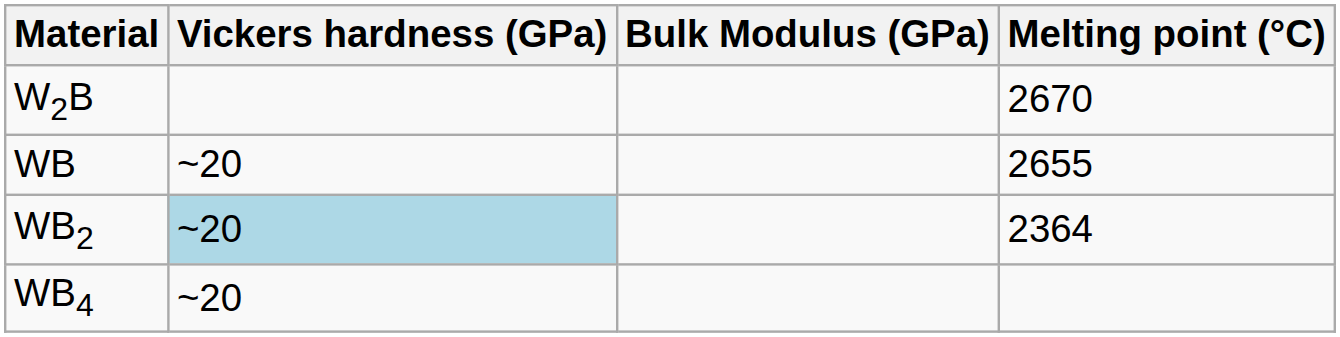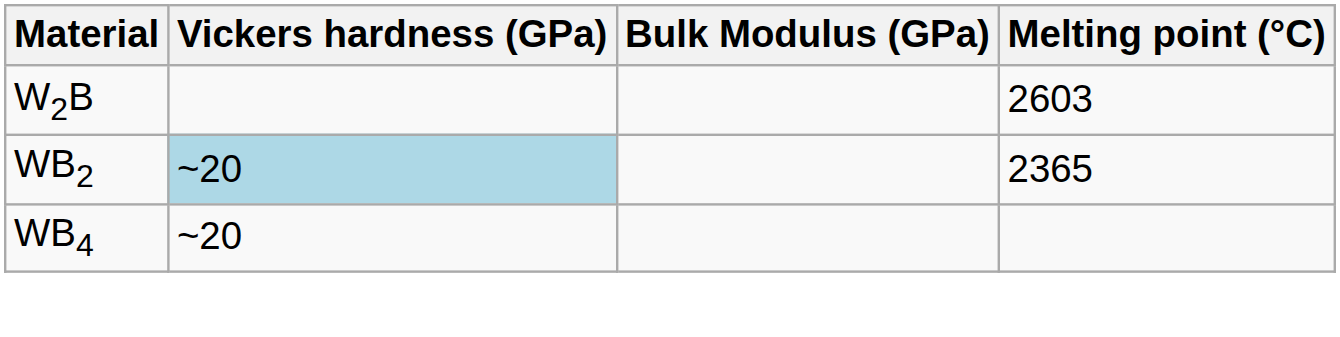 <table class="wikitable" style="align="center">
 <tr>
 <th>Material</th>
 <th>Vickers hardness (GPa)</th>
 <th>Bulk Modulus (GPa)</th>
 <th>Melting point (°C)</th>
 </tr>
 <tr>
 <td>W<sub>2</sub>B</td>
 <td></td>
 <td></td>
-<td>2670</td>
-</tr>
-<tr>
-<td>WB</td>
-<td>~20</td>
-<td></td>
-<td>2655</td>
+<td>2603</td>
 </tr>
 <tr>
 <td>WB<sub>2</sub></td>
 <td style="background: lightblue;">~20</td>
 <td></td>
-<td>2364</td>
+<td>2365</td>
 </tr>
 <tr>
 <td>WB<sub>4</sub></td>
 <td>~20</td>
 <td></td>
 <td></td>
 </tr>
 </table>
